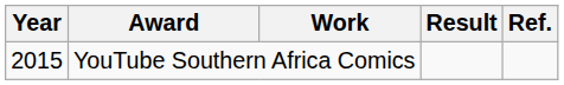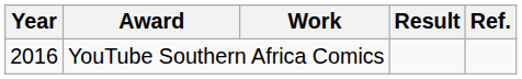 <table class= "wikitable">
 <tr>
 <th>Year</th>
 <th>Award</th>
 <th>Work</th>
 <th>Result</th>
 <th>Ref.</th>
 </tr>
 <tr>
-<td>2015</td>
+<td>2016</td>
 <td colspan="2">YouTube Southern Africa Comics</td>
 <td></td>
 </tr>
 </table>
